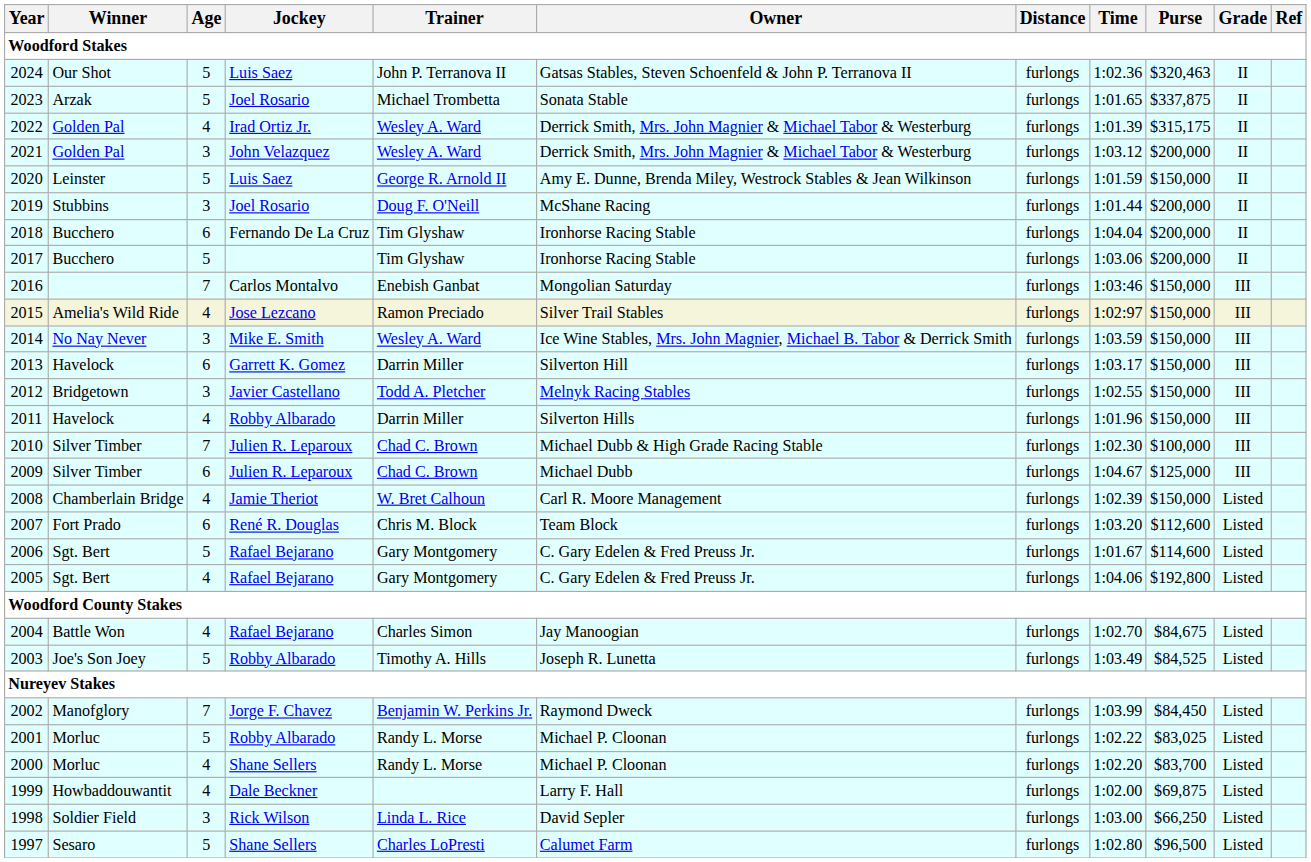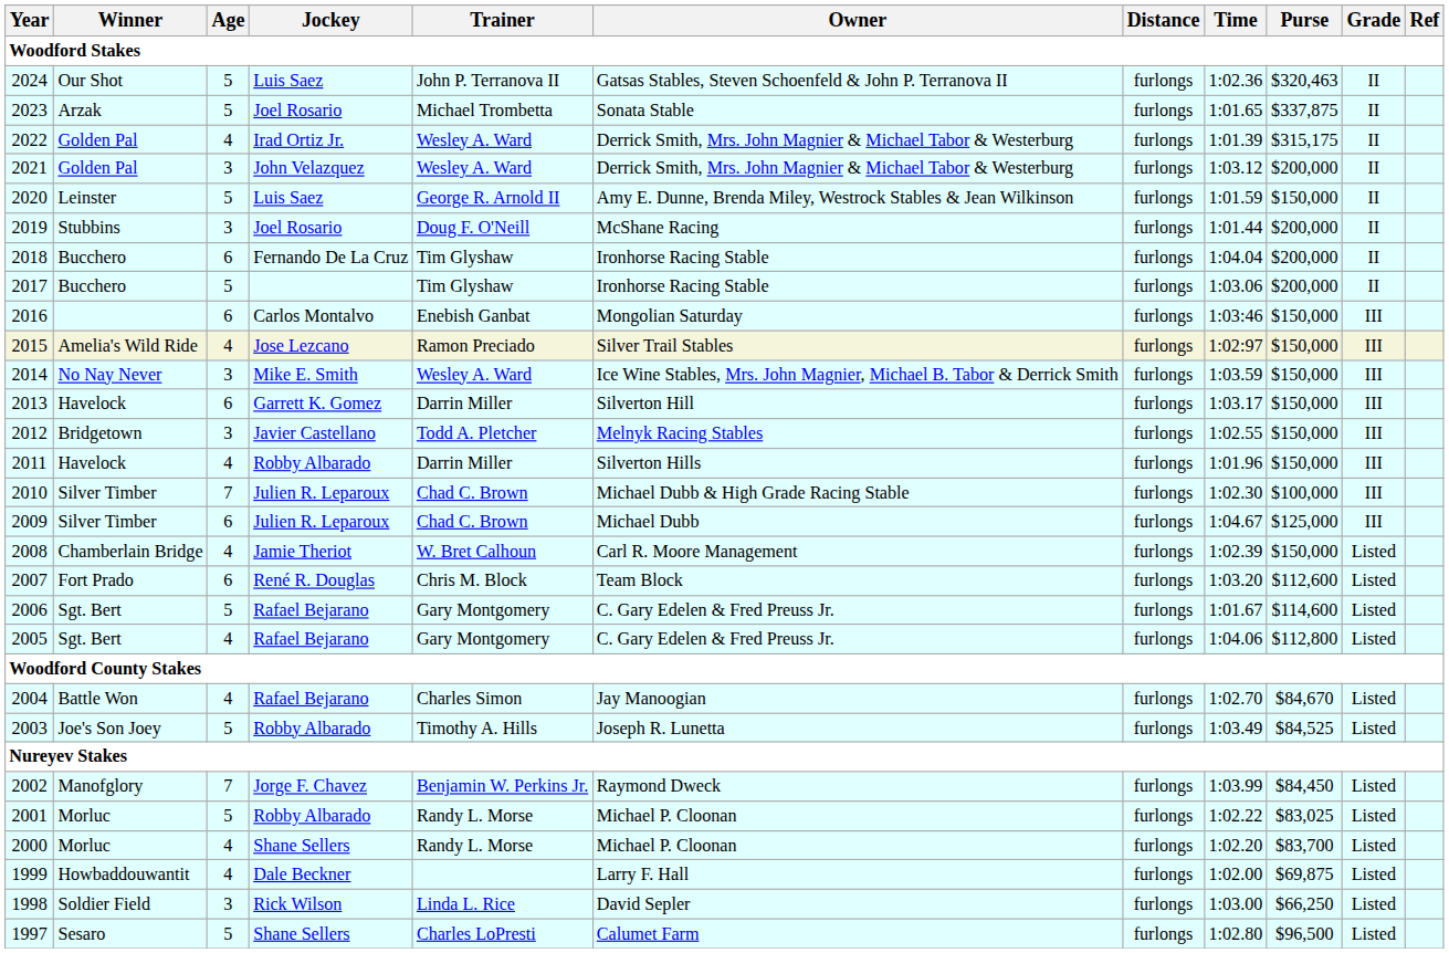 <table class="wikitable sortable">
 <tr>
 <th>Year</th>
 <th>Winner</th>
 <th>Age</th>
 <th>Jockey</th>
 <th>Trainer</th>
 <th>Owner</th>
 <th>Distance</th>
 <th>Time</th>
 <th>Purse</th>
 <th>Grade</th>
 <th>Ref</th>
 </tr>
 <tr style="font-size:90%; background-color:white">
 <td align="left" colspan=11><strong>Woodford Stakes</strong></td>
 </tr>
 <tr style="font-size:90%; background-color:lightcyan">
 <td align=center>2024</td>
 <td>Our Shot</td>
 <td align=center>5</td>
 <td><a href='#'>Luis Saez</a></td>
 <td>John P. Terranova II</td>
 <td>Gatsas Stables, Steven Schoenfeld & John P. Terranova II</td>
 <td align=center> furlongs</td>
 <td align=center>1:02.36</td>
 <td align=center>$320,463</td>
 <td align=center>II</td>
 <td></td>
 </tr>
 <tr style="font-size:90%; background-color:lightcyan">
 <td align=center>2023</td>
 <td>Arzak</td>
 <td align=center>5</td>
 <td><a href='#'>Joel Rosario</a></td>
 <td>Michael Trombetta</td>
 <td>Sonata Stable</td>
 <td align=center> furlongs</td>
 <td align=center>1:01.65</td>
 <td align=center>$337,875</td>
 <td align=center>II</td>
 <td></td>
 </tr>
 <tr style="font-size:90%; background-color:lightcyan">
 <td align=center>2022</td>
 <td><a href='#'>Golden Pal</a></td>
 <td align=center>4</td>
 <td><a href='#'>Irad Ortiz Jr.</a></td>
 <td><a href='#'>Wesley A. Ward</a></td>
 <td>Derrick Smith, <a href='#'>Mrs. John Magnier</a> & <a href='#'>Michael Tabor</a> & Westerburg</td>
 <td align=center> furlongs</td>
 <td align=center>1:01.39</td>
 <td align=center>$315,175</td>
 <td align=center>II</td>
 <td></td>
 </tr>
 <tr style="font-size:90%; background-color:lightcyan">
 <td align=center>2021</td>
 <td><a href='#'>Golden Pal</a></td>
 <td align=center>3</td>
 <td><a href='#'>John Velazquez</a></td>
 <td><a href='#'>Wesley A. Ward</a></td>
 <td>Derrick Smith, <a href='#'>Mrs. John Magnier</a> & <a href='#'>Michael Tabor</a> & Westerburg</td>
 <td align=center> furlongs</td>
 <td align=center>1:03.12</td>
 <td align=center>$200,000</td>
 <td align=center>II</td>
 <td></td>
 </tr>
 <tr style="font-size:90%; background-color:lightcyan">
 <td align=center>2020</td>
 <td>Leinster</td>
 <td align=center>5</td>
 <td><a href='#'>Luis Saez</a></td>
 <td><a href='#'>George R. Arnold II</a></td>
 <td>Amy E. Dunne, Brenda Miley, Westrock Stables & Jean Wilkinson</td>
 <td align=center> furlongs</td>
 <td align=center>1:01.59</td>
 <td align=center>$150,000</td>
 <td align=center>II</td>
 <td></td>
 </tr>
 <tr style="font-size:90%; background-color:lightcyan">
 <td align=center>2019</td>
 <td>Stubbins</td>
 <td align=center>3</td>
 <td><a href='#'>Joel Rosario</a></td>
 <td><a href='#'>Doug F. O'Neill</a></td>
 <td>McShane Racing</td>
 <td align=center> furlongs</td>
 <td align=center>1:01.44</td>
 <td align=center>$200,000</td>
 <td align=center>II</td>
 <td></td>
 </tr>
 <tr style="font-size:90%; background-color:lightcyan">
 <td align=center>2018</td>
 <td>Bucchero</td>
 <td align=center>6</td>
 <td>Fernando De La Cruz</td>
 <td>Tim Glyshaw</td>
 <td>Ironhorse Racing Stable</td>
 <td align=center> furlongs</td>
 <td align=center>1:04.04</td>
 <td align=center>$200,000</td>
 <td align=center>II</td>
 <td></td>
 </tr>
 <tr style="font-size:90%; background-color:lightcyan">
 <td align=center>2017</td>
 <td>Bucchero</td>
 <td align=center>5</td>
 <td></td>
 <td>Tim Glyshaw</td>
 <td>Ironhorse Racing Stable</td>
 <td align=center> furlongs</td>
 <td align=center>1:03.06</td>
 <td align=center>$200,000</td>
 <td align=center>II</td>
 <td></td>
 </tr>
 <tr style="font-size:90%; background-color:lightcyan">
 <td align=center>2016</td>
 <td></td>
-<td align=center>7</td>
+<td align=center>6</td>
 <td>Carlos Montalvo</td>
 <td>Enebish Ganbat</td>
 <td>Mongolian Saturday</td>
 <td align=center> furlongs</td>
 <td align=center>1:03:46</td>
 <td align=center>$150,000</td>
 <td align=center>III</td>
 <td></td>
 </tr>
 <tr style="font-size:90%; background-color:beige">
 <td align=center>2015</td>
 <td>Amelia's Wild Ride</td>
 <td align=center>4</td>
 <td><a href='#'>Jose Lezcano</a></td>
 <td>Ramon Preciado</td>
 <td>Silver Trail Stables</td>
 <td align=center> furlongs</td>
 <td align=center>1:02:97</td>
 <td align=center>$150,000</td>
 <td align=center>III</td>
 <td></td>
 </tr>
 <tr style="font-size:90%; background-color:lightcyan">
 <td align=center>2014</td>
 <td><a href='#'>No Nay Never</a></td>
 <td align=center>3</td>
 <td><a href='#'>Mike E. Smith</a></td>
 <td><a href='#'>Wesley A. Ward</a></td>
 <td>Ice Wine Stables, <a href='#'>Mrs. John Magnier</a>, <a href='#'>Michael B. Tabor</a> & Derrick Smith</td>
 <td align=center> furlongs</td>
 <td align=center>1:03.59</td>
 <td align=center>$150,000</td>
 <td align=center>III</td>
 <td></td>
 </tr>
 <tr style="font-size:90%; background-color:lightcyan">
 <td align=center>2013</td>
 <td>Havelock</td>
 <td align=center>6</td>
 <td><a href='#'>Garrett K. Gomez</a></td>
 <td>Darrin Miller</td>
 <td>Silverton Hill</td>
 <td align=center> furlongs</td>
 <td align=center>1:03.17</td>
 <td align=center>$150,000</td>
 <td align=center>III</td>
 <td></td>
 </tr>
 <tr style="font-size:90%; background-color:lightcyan">
 <td align=center>2012</td>
 <td>Bridgetown</td>
 <td align=center>3</td>
 <td><a href='#'>Javier Castellano</a></td>
 <td><a href='#'>Todd A. Pletcher</a></td>
 <td><a href='#'>Melnyk Racing Stables</a></td>
 <td align=center> furlongs</td>
 <td align=center>1:02.55</td>
 <td align=center>$150,000</td>
 <td align=center>III</td>
 <td></td>
 </tr>
 <tr style="font-size:90%; background-color:lightcyan">
 <td align=center>2011</td>
 <td>Havelock</td>
 <td align=center>4</td>
 <td><a href='#'>Robby Albarado</a></td>
 <td>Darrin Miller</td>
 <td>Silverton Hills</td>
 <td align=center> furlongs</td>
 <td align=center>1:01.96</td>
 <td align=center>$150,000</td>
 <td align=center>III</td>
 <td></td>
 </tr>
 <tr style="font-size:90%; background-color:lightcyan">
 <td align=center>2010</td>
 <td>Silver Timber</td>
 <td align=center>7</td>
 <td><a href='#'>Julien R. Leparoux</a></td>
 <td><a href='#'>Chad C. Brown</a></td>
 <td>Michael Dubb & High Grade Racing Stable</td>
 <td align=center> furlongs</td>
 <td align=center>1:02.30</td>
 <td align=center>$100,000</td>
 <td align=center>III</td>
 <td></td>
 </tr>
 <tr style="font-size:90%; background-color:lightcyan">
 <td align=center>2009</td>
 <td>Silver Timber</td>
 <td align=center>6</td>
 <td><a href='#'>Julien R. Leparoux</a></td>
 <td><a href='#'>Chad C. Brown</a></td>
 <td>Michael Dubb</td>
 <td align=center> furlongs</td>
 <td align=center>1:04.67</td>
 <td align=center>$125,000</td>
 <td align=center>III</td>
 <td></td>
 </tr>
 <tr style="font-size:90%; background-color:lightcyan">
 <td align=center>2008</td>
 <td>Chamberlain Bridge</td>
 <td align=center>4</td>
 <td><a href='#'>Jamie Theriot</a></td>
 <td><a href='#'>W. Bret Calhoun</a></td>
 <td>Carl R. Moore Management</td>
 <td align=center> furlongs</td>
 <td align=center>1:02.39</td>
 <td align=center>$150,000</td>
 <td align=center>Listed</td>
 <td></td>
 </tr>
 <tr style="font-size:90%; background-color:lightcyan">
 <td align=center>2007</td>
 <td>Fort Prado</td>
 <td align=center>6</td>
 <td><a href='#'>René R. Douglas</a></td>
 <td>Chris M. Block</td>
 <td>Team Block</td>
 <td align=center> furlongs</td>
 <td align=center>1:03.20</td>
 <td align=center>$112,600</td>
 <td align=center>Listed</td>
 <td></td>
 </tr>
 <tr style="font-size:90%; background-color:lightcyan">
 <td align=center>2006</td>
 <td>Sgt. Bert</td>
 <td align=center>5</td>
 <td><a href='#'>Rafael Bejarano</a></td>
 <td>Gary Montgomery</td>
 <td>C. Gary Edelen & Fred Preuss Jr.</td>
 <td align=center> furlongs</td>
 <td align=center>1:01.67</td>
 <td align=center>$114,600</td>
 <td align=center>Listed</td>
 <td></td>
 </tr>
 <tr style="font-size:90%; background-color:lightcyan">
 <td align=center>2005</td>
 <td>Sgt. Bert</td>
 <td align=center>4</td>
 <td><a href='#'>Rafael Bejarano</a></td>
 <td>Gary Montgomery</td>
 <td>C. Gary Edelen & Fred Preuss Jr.</td>
 <td align=center> furlongs</td>
 <td align=center>1:04.06</td>
-<td align=center>$192,800</td>
+<td align=center>$112,800</td>
 <td align=center>Listed</td>
 <td></td>
 </tr>
 <tr style="font-size:90%; background-color:white">
 <td align="left" colspan=11><strong>Woodford County Stakes</strong></td>
 </tr>
 <tr style="font-size:90%; background-color:lightcyan">
 <td align=center>2004</td>
 <td>Battle Won</td>
 <td align=center>4</td>
 <td><a href='#'>Rafael Bejarano</a></td>
 <td>Charles Simon</td>
 <td>Jay Manoogian</td>
 <td align=center> furlongs</td>
 <td align=center>1:02.70</td>
-<td align=center>$84,675</td>
+<td align=center>$84,670</td>
 <td align=center>Listed</td>
 <td></td>
 </tr>
 <tr style="font-size:90%; background-color:lightcyan">
 <td align=center>2003</td>
 <td>Joe's Son Joey</td>
 <td align=center>5</td>
 <td><a href='#'>Robby Albarado</a></td>
 <td>Timothy A. Hills</td>
 <td>Joseph R. Lunetta</td>
 <td align=center> furlongs</td>
 <td align=center>1:03.49</td>
 <td align=center>$84,525</td>
 <td align=center>Listed</td>
 <td></td>
 </tr>
 <tr style="font-size:90%; background-color:white">
 <td align="left" colspan=11><strong>Nureyev Stakes</strong></td>
 </tr>
 <tr style="font-size:90%; background-color:lightcyan">
 <td align=center>2002</td>
 <td>Manofglory</td>
 <td align=center>7</td>
 <td><a href='#'>Jorge F. Chavez</a></td>
 <td><a href='#'>Benjamin W. Perkins Jr.</a></td>
 <td>Raymond Dweck</td>
 <td align=center> furlongs</td>
 <td align=center>1:03.99</td>
 <td align=center>$84,450</td>
 <td align=center>Listed</td>
 <td></td>
 </tr>
 <tr style="font-size:90%; background-color:lightcyan">
 <td align=center>2001</td>
 <td>Morluc</td>
 <td align=center>5</td>
 <td><a href='#'>Robby Albarado</a></td>
 <td>Randy L. Morse</td>
 <td>Michael P. Cloonan</td>
 <td align=center> furlongs</td>
 <td align=center>1:02.22</td>
 <td align=center>$83,025</td>
 <td align=center>Listed</td>
 <td></td>
 </tr>
 <tr style="font-size:90%; background-color:lightcyan">
 <td align=center>2000</td>
 <td>Morluc</td>
 <td align=center>4</td>
 <td><a href='#'>Shane Sellers</a></td>
 <td>Randy L. Morse</td>
 <td>Michael P. Cloonan</td>
 <td align=center> furlongs</td>
 <td align=center>1:02.20</td>
 <td align=center>$83,700</td>
 <td align=center>Listed</td>
 <td></td>
 </tr>
 <tr style="font-size:90%; background-color:lightcyan">
 <td align=center>1999</td>
 <td>Howbaddouwantit</td>
 <td align=center>4</td>
 <td><a href='#'>Dale Beckner</a></td>
 <td></td>
 <td>Larry F. Hall</td>
 <td align=center> furlongs</td>
 <td align=center>1:02.00</td>
 <td align=center>$69,875</td>
 <td align=center>Listed</td>
 <td></td>
 </tr>
 <tr style="font-size:90%; background-color:lightcyan">
 <td align=center>1998</td>
 <td>Soldier Field</td>
 <td align=center>3</td>
 <td><a href='#'>Rick Wilson</a></td>
 <td><a href='#'>Linda L. Rice</a></td>
 <td>David Sepler</td>
 <td align=center> furlongs</td>
 <td align=center>1:03.00</td>
 <td align=center>$66,250</td>
 <td align=center>Listed</td>
 <td></td>
 </tr>
 <tr style="font-size:90%; background-color:lightcyan">
 <td align=center>1997</td>
 <td>Sesaro</td>
 <td align=center>5</td>
 <td><a href='#'>Shane Sellers</a></td>
 <td><a href='#'>Charles LoPresti</a></td>
 <td><a href='#'>Calumet Farm</a></td>
 <td align=center> furlongs</td>
 <td align=center>1:02.80</td>
 <td align=center>$96,500</td>
 <td align=center>Listed</td>
 <td></td>
 </tr>
 </table>
